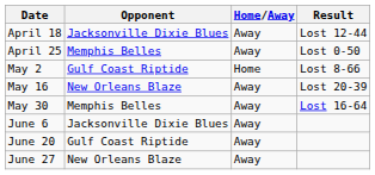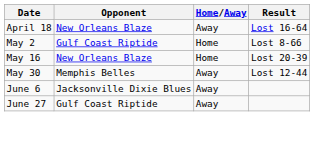 <table class="wikitable">
 <tr>
 <th>Date</th>
 <th>Opponent</th>
 <th><a href='#'>Home</a>/<a href='#'>Away</a></th>
 <th>Result</th>
 </tr>
 <tr>
 <td>April 18</td>
-<td><a href='#'>Jacksonville Dixie Blues</a></td>
+<td><a href='#'>New Orleans Blaze</a></td>
 <td>Away</td>
-<td>Lost 12-44</td>
-</tr>
-<tr>
-<td>April 25</td>
-<td><a href='#'>Memphis Belles</a></td>
-<td>Away</td>
-<td>Lost 0-50</td>
+<td><a href='#'>Lost</a> 16-64</td>
 </tr>
 <tr>
 <td>May 2</td>
 <td><a href='#'>Gulf Coast Riptide</a></td>
 <td>Home</td>
 <td>Lost 8-66</td>
 </tr>
 <tr>
 <td>May 16</td>
 <td><a href='#'>New Orleans Blaze</a></td>
-<td>Away</td>
+<td>Home</td>
 <td>Lost 20-39</td>
 </tr>
 <tr>
 <td>May 30</td>
 <td>Memphis Belles</td>
 <td>Away</td>
-<td><a href='#'>Lost</a> 16-64</td>
+<td>Lost 12-44</td>
 </tr>
 <tr>
 <td>June 6</td>
 <td>Jacksonville Dixie Blues</td>
 <td>Away</td>
 <td></td>
 </tr>
 <tr>
-<td>June 20</td>
+<td>June 27</td>
 <td>Gulf Coast Riptide</td>
 <td>Away</td>
 <td></td>
 </tr>
-<tr>
-<td>June 27</td>
-<td>New Orleans Blaze</td>
-<td>Away</td>
-<td></td>
-</tr>
 </table>
